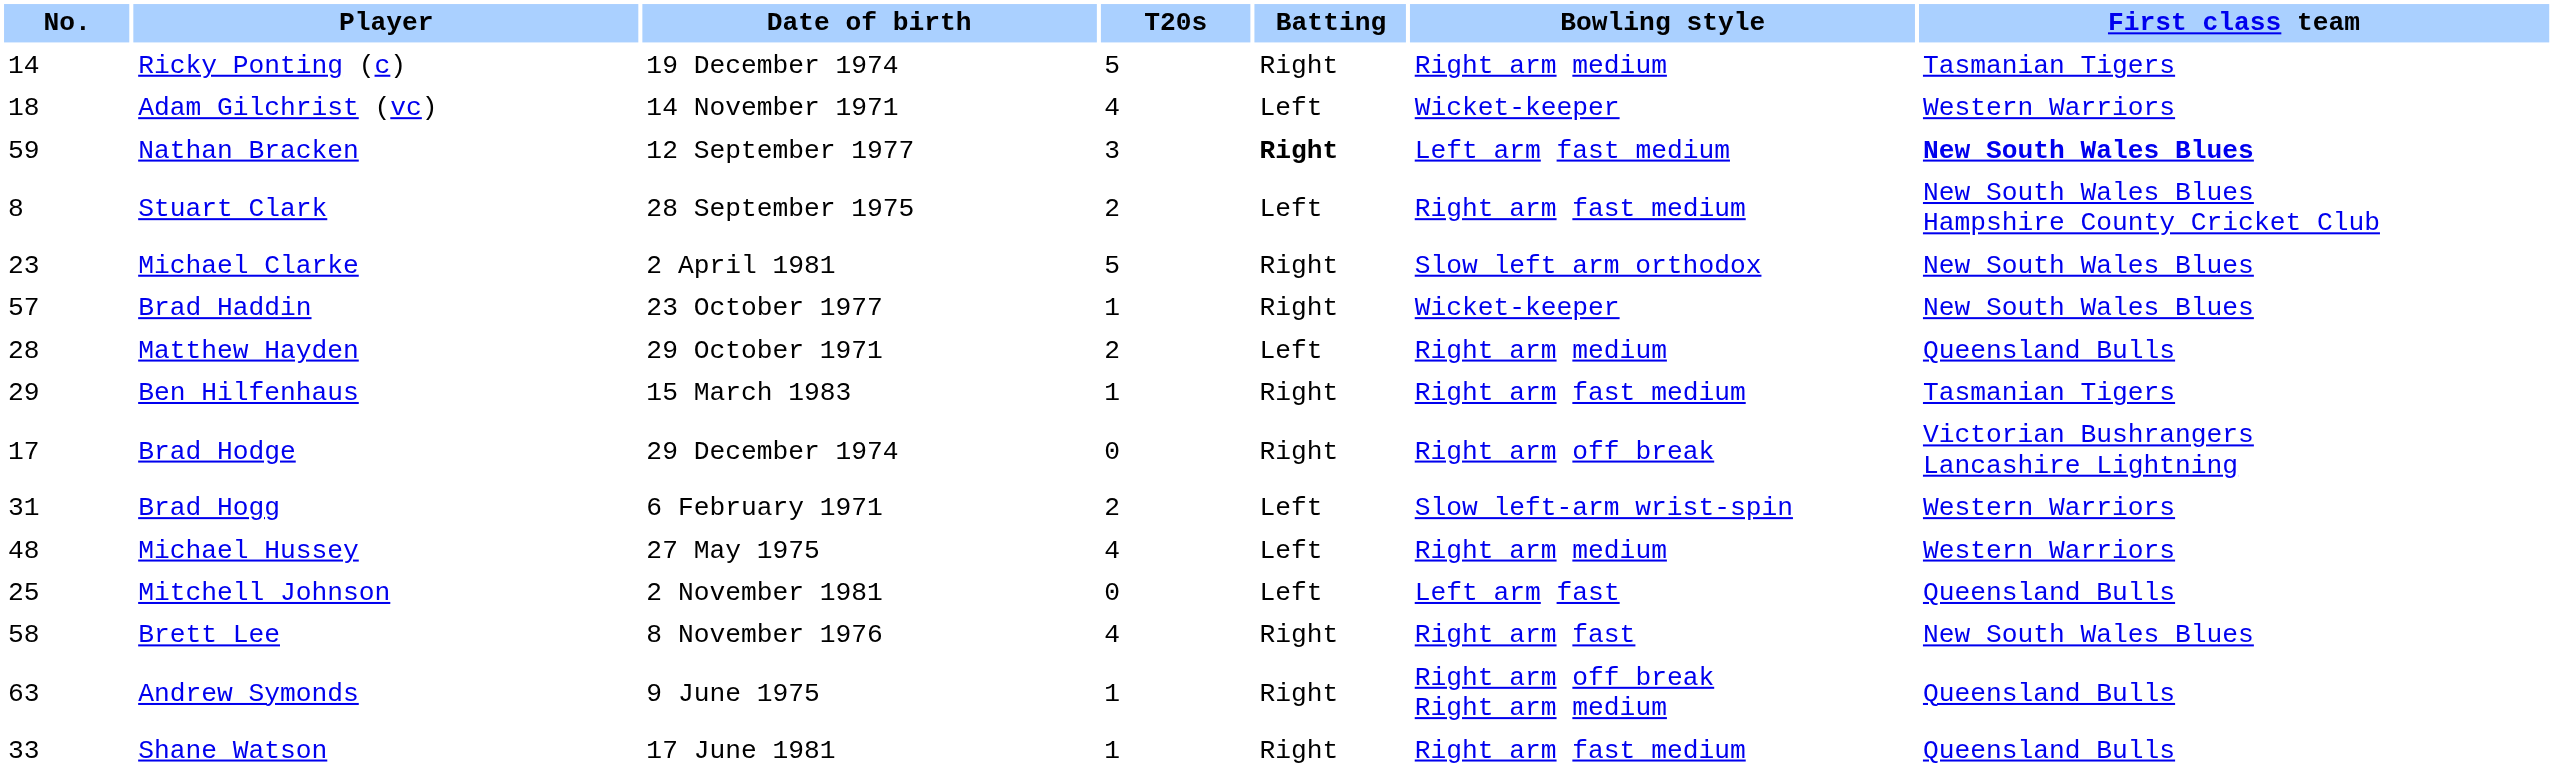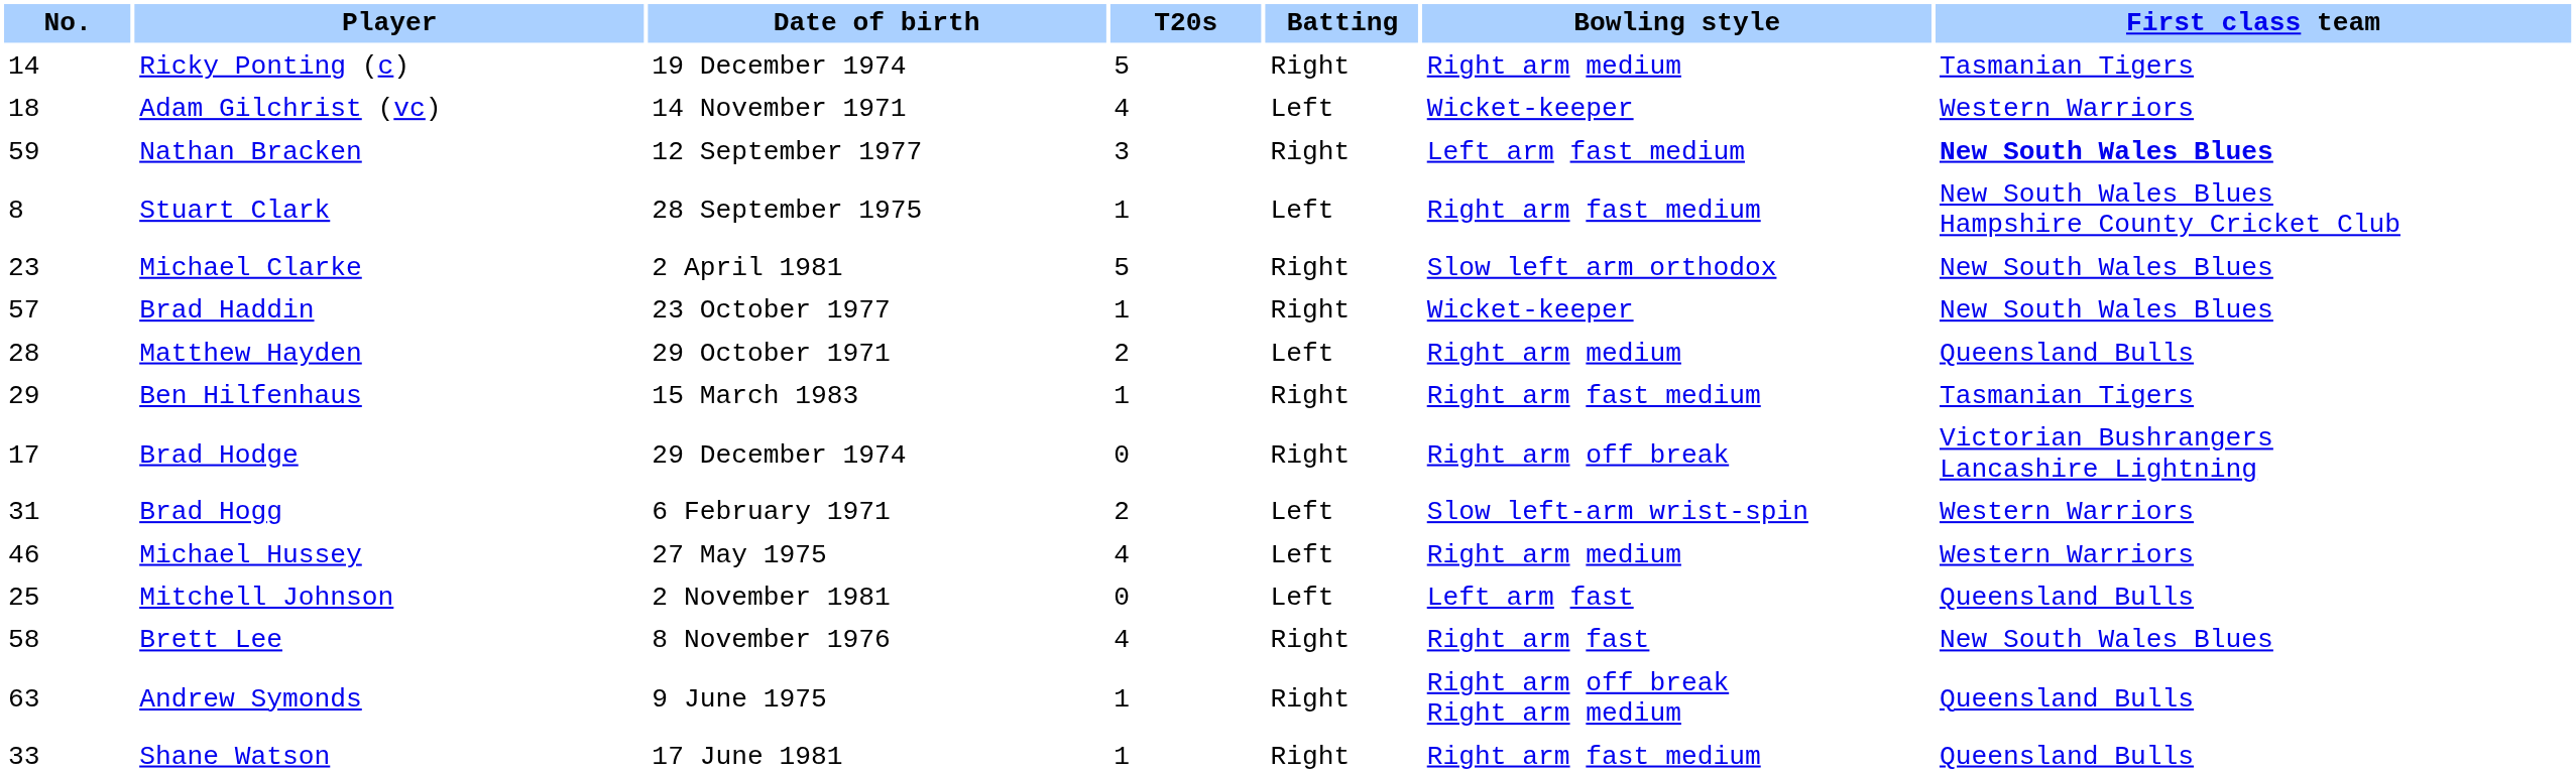 <table class="sortable" border="0" cellspacing="2" cellpadding="2" style="width:100%;">
 <tr style="background:#aad0ff;">
 <th width=5%>No.</th>
 <th width=20%>Player</th>
 <th width=18%>Date of birth</th>
 <th width=6%>T20s</th>
 <th width=6%>Batting</th>
 <th width=20%>Bowling style</th>
 <th width=25%><a href='#'>First class</a> team</th>
 </tr>
 <tr>
 <td>14</td>
 <td><a href='#'>Ricky Ponting</a> (<a href='#'>c</a>)</td>
 <td>19 December 1974</td>
 <td>5</td>
 <td>Right</td>
 <td><a href='#'>Right arm</a> <a href='#'>medium</a></td>
 <td> <a href='#'>Tasmanian Tigers</a></td>
 </tr>
 <tr>
 <td>18</td>
 <td><a href='#'>Adam Gilchrist</a> (<a href='#'>vc</a>)</td>
 <td>14 November 1971</td>
 <td>4</td>
 <td>Left</td>
 <td><a href='#'>Wicket-keeper</a></td>
 <td> <a href='#'>Western Warriors</a></td>
 </tr>
 <tr>
 <td>59</td>
 <td><a href='#'>Nathan Bracken</a></td>
 <td>12 September 1977</td>
 <td>3</td>
-<td><strong>Right</strong></td>
+<td>Right</td>
 <td><a href='#'>Left arm</a> <a href='#'>fast medium</a></td>
 <td><strong> <a href='#'>New South Wales Blues</a></strong></td>
 </tr>
 <tr>
 <td>8</td>
 <td><a href='#'>Stuart Clark</a></td>
 <td>28 September 1975</td>
-<td>2</td>
+<td>1</td>
 <td>Left</td>
 <td><a href='#'>Right arm</a> <a href='#'>fast medium</a></td>
 <td> <a href='#'>New South Wales Blues</a><br> <a href='#'>Hampshire County Cricket Club</a></td>
 </tr>
 <tr>
 <td>23</td>
 <td><a href='#'>Michael Clarke</a></td>
 <td>2 April 1981</td>
 <td>5</td>
 <td>Right</td>
 <td><a href='#'>Slow left arm orthodox</a></td>
 <td> <a href='#'>New South Wales Blues</a></td>
 </tr>
 <tr>
 <td>57</td>
 <td><a href='#'>Brad Haddin</a></td>
 <td>23 October 1977</td>
 <td>1</td>
 <td>Right</td>
 <td><a href='#'>Wicket-keeper</a></td>
 <td> <a href='#'>New South Wales Blues</a></td>
 </tr>
 <tr>
 <td>28</td>
 <td><a href='#'>Matthew Hayden</a></td>
 <td>29 October 1971</td>
 <td>2</td>
 <td>Left</td>
 <td><a href='#'>Right arm</a> <a href='#'>medium</a></td>
 <td> <a href='#'>Queensland Bulls</a></td>
 </tr>
 <tr>
 <td>29</td>
 <td><a href='#'>Ben Hilfenhaus</a></td>
 <td>15 March 1983</td>
 <td>1</td>
 <td>Right</td>
 <td><a href='#'>Right arm</a> <a href='#'>fast medium</a></td>
 <td> <a href='#'>Tasmanian Tigers</a></td>
 </tr>
 <tr>
 <td>17</td>
 <td><a href='#'>Brad Hodge</a></td>
 <td>29 December 1974</td>
 <td>0</td>
 <td>Right</td>
 <td><a href='#'>Right arm</a> <a href='#'>off break</a></td>
 <td> <a href='#'>Victorian Bushrangers</a><br> <a href='#'>Lancashire Lightning</a></td>
 </tr>
 <tr>
 <td>31</td>
 <td><a href='#'>Brad Hogg</a></td>
 <td>6 February 1971</td>
 <td>2</td>
 <td>Left</td>
 <td><a href='#'>Slow left-arm wrist-spin</a></td>
 <td> <a href='#'>Western Warriors</a></td>
 </tr>
 <tr>
-<td>48</td>
+<td>46</td>
 <td><a href='#'>Michael Hussey</a></td>
 <td>27 May 1975</td>
 <td>4</td>
 <td>Left</td>
 <td><a href='#'>Right arm</a> <a href='#'>medium</a></td>
 <td> <a href='#'>Western Warriors</a></td>
 </tr>
 <tr>
 <td>25</td>
 <td><a href='#'>Mitchell Johnson</a></td>
 <td>2 November 1981</td>
 <td>0</td>
 <td>Left</td>
 <td><a href='#'>Left arm</a> <a href='#'>fast</a></td>
 <td> <a href='#'>Queensland Bulls</a></td>
 </tr>
 <tr>
 <td>58</td>
 <td><a href='#'>Brett Lee</a></td>
 <td>8 November 1976</td>
 <td>4</td>
 <td>Right</td>
 <td><a href='#'>Right arm</a> <a href='#'>fast</a></td>
 <td> <a href='#'>New South Wales Blues</a></td>
 </tr>
 <tr>
 <td>63</td>
 <td><a href='#'>Andrew Symonds</a></td>
 <td>9 June 1975</td>
 <td>1</td>
 <td>Right</td>
 <td><a href='#'>Right arm</a> <a href='#'>off break</a><br><a href='#'>Right arm</a> <a href='#'>medium</a></td>
 <td> <a href='#'>Queensland Bulls</a></td>
 </tr>
 <tr>
 <td>33</td>
 <td><a href='#'>Shane Watson</a></td>
 <td>17 June 1981</td>
 <td>1</td>
 <td>Right</td>
 <td><a href='#'>Right arm</a> <a href='#'>fast medium</a></td>
 <td> <a href='#'>Queensland Bulls</a></td>
 </tr>
 </table>
